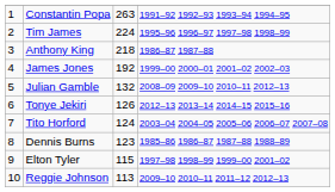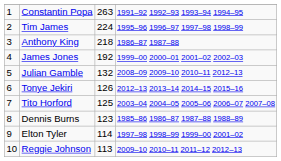 <table class="wikitable">
 <tr>
 </tr>
 <tr>
 <td>1</td>
 <td><a href='#'>Constantin Popa</a></td>
 <td>263</td>
 <td style="font-size:80%;"><a href='#'>1991–92</a> <a href='#'>1992–93</a> <a href='#'>1993–94</a> <a href='#'>1994–95</a></td>
 </tr>
 <tr>
 <td>2</td>
 <td><a href='#'>Tim James</a></td>
 <td>224</td>
 <td style="font-size:80%;"><a href='#'>1995–96</a> <a href='#'>1996–97</a> <a href='#'>1997–98</a> <a href='#'>1998–99</a></td>
 </tr>
 <tr>
 <td>3</td>
 <td><a href='#'>Anthony King</a></td>
 <td>218</td>
 <td style="font-size:80%;"><a href='#'>1986–87</a> <a href='#'>1987–88</a></td>
 </tr>
 <tr>
 <td>4</td>
 <td><a href='#'>James Jones</a></td>
 <td>192</td>
 <td style="font-size:80%;"><a href='#'>1999–00</a> <a href='#'>2000–01</a> <a href='#'>2001–02</a> <a href='#'>2002–03</a></td>
 </tr>
 <tr>
 <td>5</td>
 <td><a href='#'>Julian Gamble</a></td>
 <td>132</td>
 <td style="font-size:80%;"><a href='#'>2008–09</a> <a href='#'>2009–10</a> <a href='#'>2010–11</a> <a href='#'>2012–13</a></td>
 </tr>
 <tr>
 <td>6</td>
 <td><a href='#'>Tonye Jekiri</a></td>
 <td>126</td>
 <td style="font-size:80%;"><a href='#'>2012–13</a> <a href='#'>2013–14</a> <a href='#'>2014–15</a> <a href='#'>2015–16</a></td>
 </tr>
 <tr>
 <td>7</td>
 <td><a href='#'>Tito Horford</a></td>
-<td>124</td>
+<td>125</td>
 <td style="font-size:80%;"><a href='#'>2003–04</a> <a href='#'>2004–05</a> <a href='#'>2005–06</a> <a href='#'>2006–07</a> <a href='#'>2007–08</a></td>
 </tr>
 <tr>
 <td>8</td>
 <td>Dennis Burns</td>
 <td>123</td>
 <td style="font-size:80%;"><a href='#'>1985–86</a> <a href='#'>1986–87</a> <a href='#'>1987–88</a> <a href='#'>1988–89</a></td>
 </tr>
 <tr>
 <td>9</td>
 <td>Elton Tyler</td>
-<td>115</td>
+<td>114</td>
 <td style="font-size:80%;"><a href='#'>1997–98</a> <a href='#'>1998–99</a> <a href='#'>1999–00</a> <a href='#'>2001–02</a></td>
 </tr>
 <tr>
 <td>10</td>
 <td><a href='#'>Reggie Johnson</a></td>
 <td>113</td>
 <td style="font-size:80%;"><a href='#'>2009–10</a> <a href='#'>2010–11</a> <a href='#'>2011–12</a> <a href='#'>2012–13</a></td>
 </tr>
 </table>
